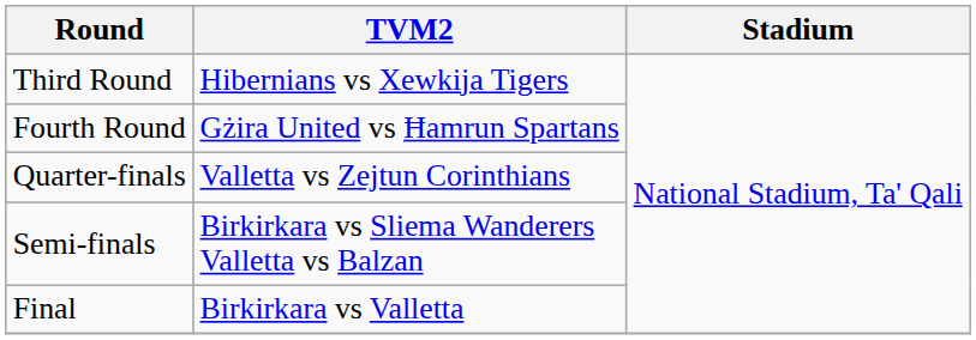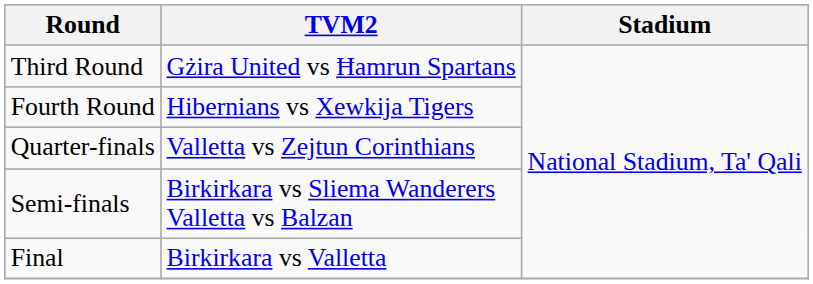 <table class="wikitable">
 <tr>
 <th>Round</th>
 <th><a href='#'>TVM2</a></th>
 <th>Stadium</th>
 </tr>
 <tr>
 <td>Third Round</td>
-<td><a href='#'>Hibernians</a> vs <a href='#'>Xewkija Tigers</a></td>
+<td><a href='#'>Gżira United</a> vs <a href='#'>Ħamrun Spartans</a></td>
 <td rowspan=5><a href='#'>National Stadium, Ta' Qali</a></td>
 </tr>
 <tr>
 <td>Fourth Round</td>
-<td><a href='#'>Gżira United</a> vs <a href='#'>Ħamrun Spartans</a></td>
+<td><a href='#'>Hibernians</a> vs <a href='#'>Xewkija Tigers</a></td>
 </tr>
 <tr>
 <td>Quarter-finals</td>
 <td><a href='#'>Valletta</a> vs <a href='#'>Zejtun Corinthians</a></td>
 </tr>
 <tr>
 <td>Semi-finals</td>
 <td><a href='#'>Birkirkara</a> vs <a href='#'>Sliema Wanderers</a><br><a href='#'>Valletta</a> vs <a href='#'>Balzan</a></td>
 </tr>
 <tr>
 <td>Final</td>
 <td><a href='#'>Birkirkara</a> vs <a href='#'>Valletta</a></td>
 </tr>
 <tr>
 </tr>
 </table>
